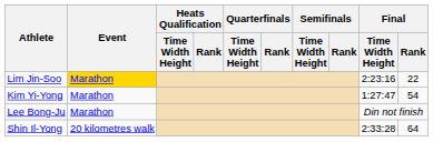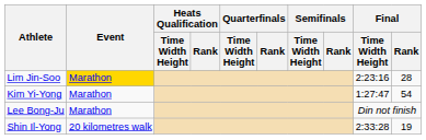 <table class=wikitable style="font-size:90%; ">
 <tr>
 <th rowspan="2">Athlete</th>
 <th rowspan="2">Event</th>
 <th colspan="2">Heats<br>Qualification</th>
 <th colspan="2">Quarterfinals</th>
 <th colspan="2">Semifinals</th>
 <th colspan="2">Final</th>
 </tr>
 <tr>
 <th>Time<br>Width<br>Height</th>
 <th>Rank</th>
 <th>Time<br>Width<br>Height</th>
 <th>Rank</th>
 <th>Time<br>Width<br>Height</th>
 <th>Rank</th>
 <th>Time<br>Width<br>Height</th>
 <th>Rank</th>
 </tr>
 <tr>
 <td><a href='#'>Lim Jin-Soo</a></td>
 <td style="background: gold;"><a href='#'>Marathon</a></td>
 <td colspan=6 bgcolor="wheat"></td>
 <td align=center>2:23:16</td>
-<td align=center>22</td>
+<td align=center>28</td>
 </tr>
 <tr>
 <td><a href='#'>Kim Yi-Yong</a></td>
 <td><a href='#'>Marathon</a></td>
 <td colspan=6 bgcolor="wheat"></td>
 <td align=center>1:27:47</td>
 <td align=center>54</td>
 </tr>
 <tr>
 <td><a href='#'>Lee Bong-Ju</a></td>
 <td><a href='#'>Marathon</a></td>
 <td colspan=6 bgcolor="wheat"></td>
 <td colspan=2 align=center><em>Din not finish</em></td>
 </tr>
 <tr>
 <td><a href='#'>Shin Il-Yong</a></td>
 <td><a href='#'>20 kilometres walk</a></td>
 <td colspan=6 bgcolor="wheat"></td>
 <td align=center>2:33:28</td>
-<td align=center>64</td>
+<td align=center>19</td>
 </tr>
 </table>
